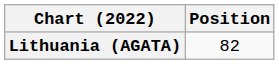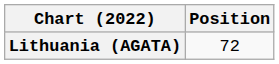 <table class="wikitable sortable plainrowheaders" style="text-align:center">
 <tr>
 <th scope="col">Chart (2022)</th>
 <th scope="col">Position</th>
 </tr>
 <tr>
 <th scope="row">Lithuania (AGATA)</th>
-<td>82</td>
+<td>72</td>
 </tr>
 </table>
